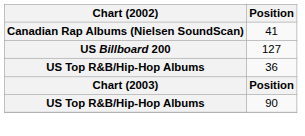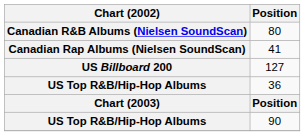 <table class="wikitable sortable plainrowheaders" style="text-align:center">
 <tr>
 <th scope="col">Chart (2002)</th>
 <th scope="col">Position</th>
+</tr>
+<tr>
+<th scope="row">Canadian R&B Albums (<a href='#'>Nielsen SoundScan</a>)</th>
+<td>80</td>
 </tr>
 <tr>
 <th scope="row">Canadian Rap Albums (Nielsen SoundScan)</th>
 <td>41</td>
 </tr>
 <tr>
 <th scope="row">US <em>Billboard</em> 200</th>
 <td>127</td>
 </tr>
 <tr>
 <th scope="row">US Top R&B/Hip-Hop Albums</th>
 <td>36</td>
 </tr>
 <tr>
 <th scope="col">Chart (2003)</th>
 <th scope="col">Position</th>
 </tr>
 <tr>
 <th scope="row">US Top R&B/Hip-Hop Albums</th>
 <td>90</td>
 </tr>
 <tr>
 </tr>
 </table>
